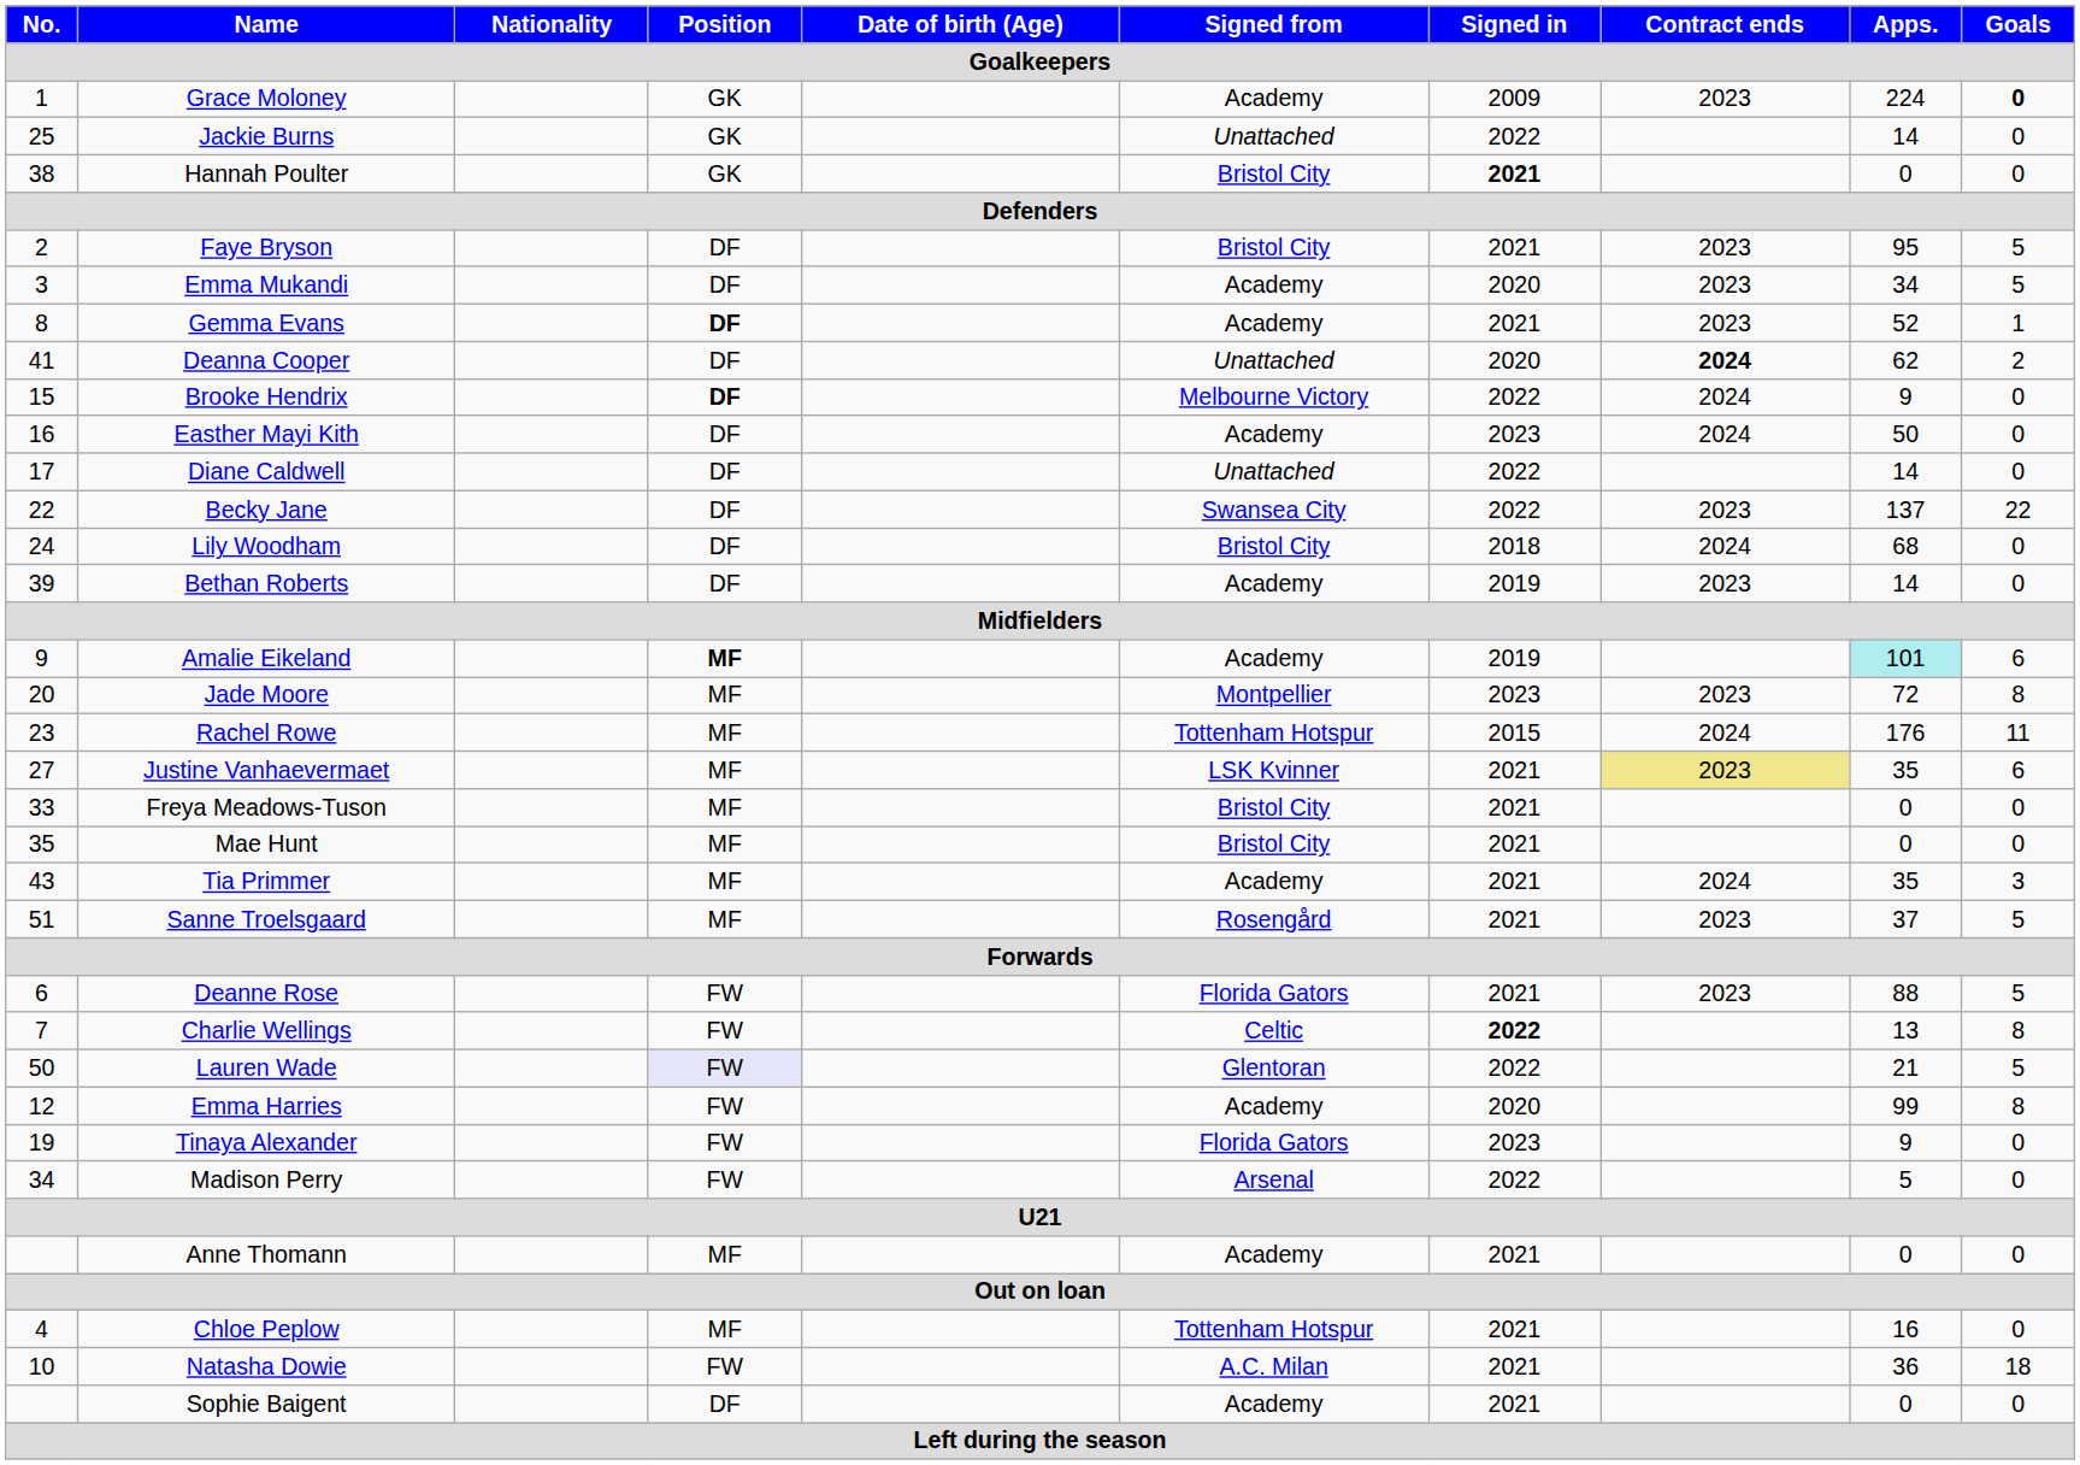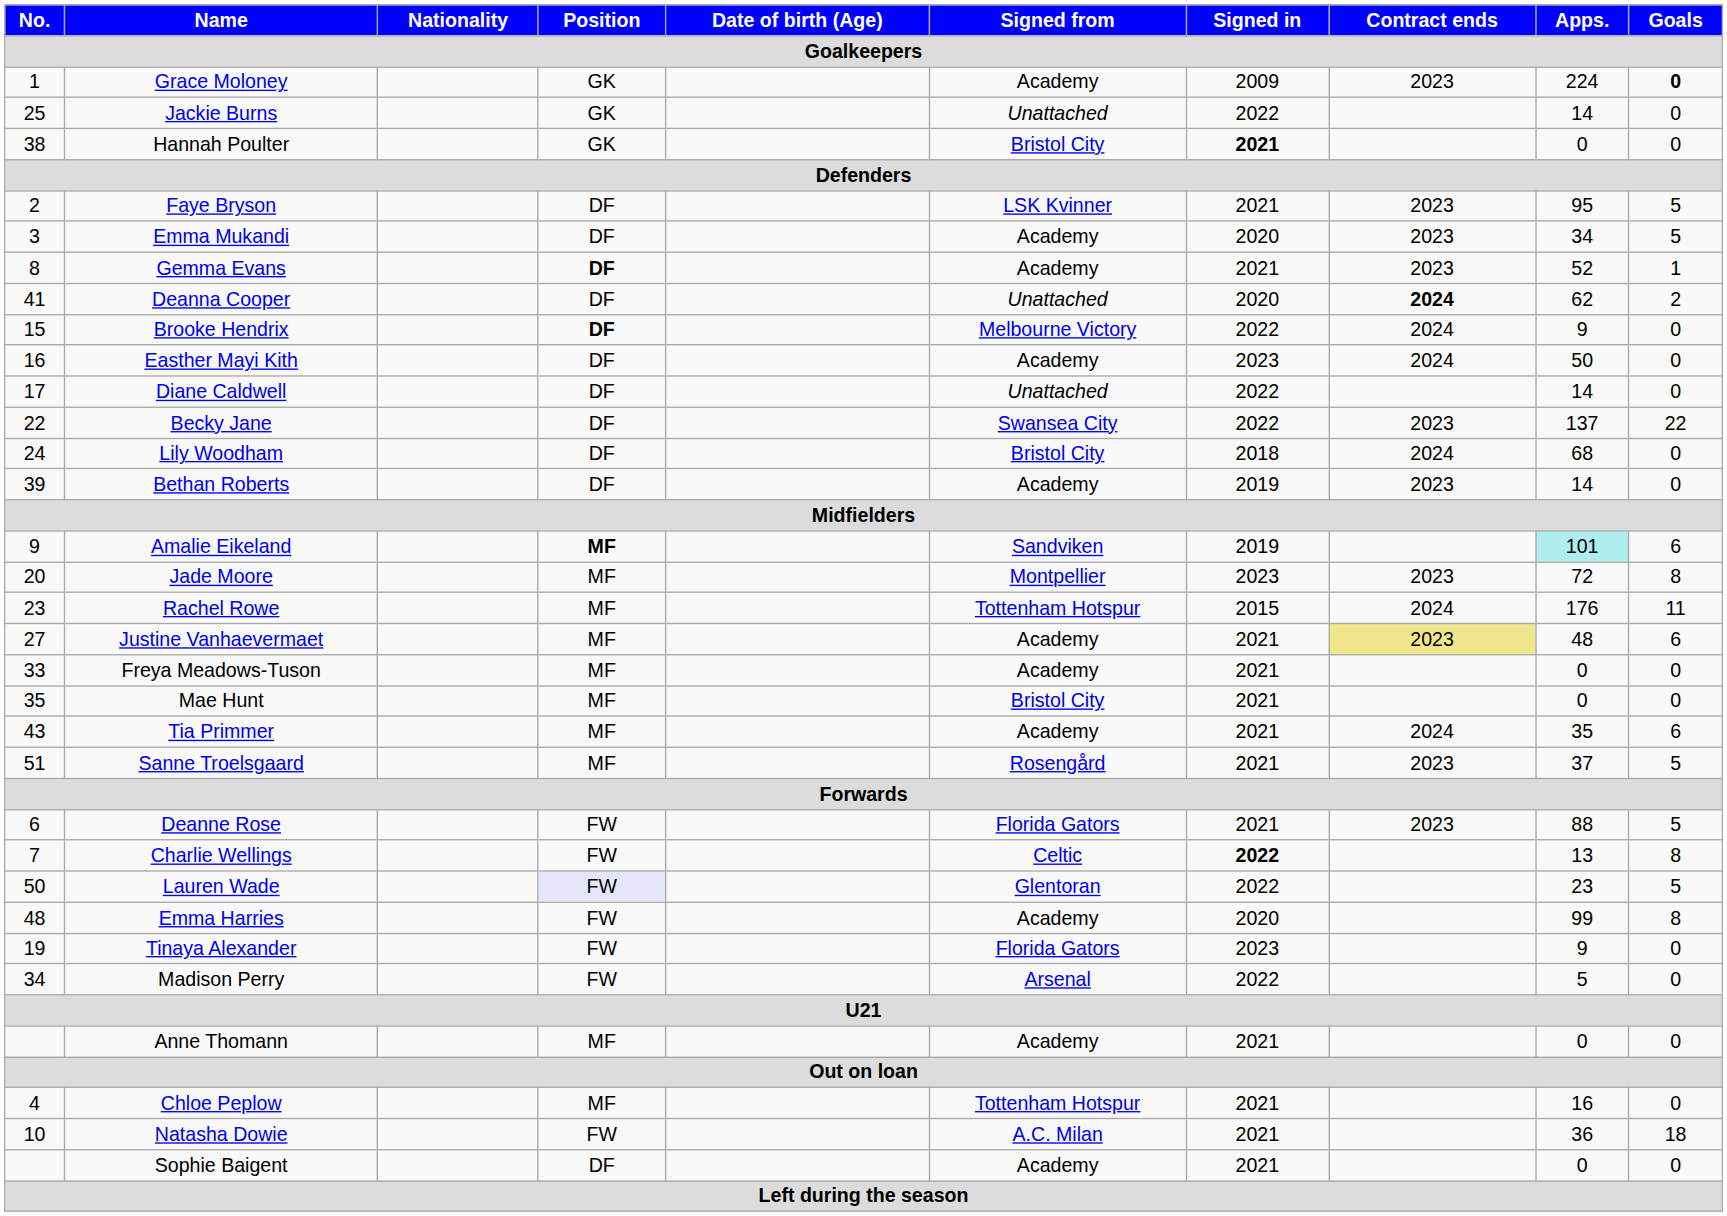 <table class="wikitable"  style="text-align:center; font-size:90%; width:100%;">
 <tr>
 <th style="background:#00f; color:white; text-align:center;">No.</th>
 <th style="background:#00f; color:white; text-align:center;">Name</th>
 <th style="background:#00f; color:white; text-align:center;">Nationality</th>
 <th style="background:#00f; color:white; text-align:center;">Position</th>
 <th style="background:#00f; color:white; text-align:center;">Date of birth (Age)</th>
 <th style="background:#00f; color:white; text-align:center;">Signed from</th>
 <th style="background:#00f; color:white; text-align:center;">Signed in</th>
 <th style="background:#00f; color:white; text-align:center;">Contract ends</th>
 <th style="background:#00f; color:white; text-align:center;">Apps.</th>
 <th style="background:#00f; color:white; text-align:center;">Goals</th>
 </tr>
 <tr>
 <th colspan="11"  style="background:#dcdcdc; text-align:center;">Goalkeepers</th>
 </tr>
 <tr>
 <td>1</td>
 <td><a href='#'>Grace Moloney</a></td>
 <td></td>
 <td>GK</td>
 <td></td>
 <td>Academy</td>
 <td>2009</td>
 <td>2023</td>
 <td>224</td>
 <td><strong>0</strong></td>
 </tr>
 <tr>
 <td>25</td>
 <td><a href='#'>Jackie Burns</a></td>
 <td></td>
 <td>GK</td>
 <td></td>
 <td><em>Unattached</em></td>
 <td>2022</td>
 <td></td>
 <td>14</td>
 <td>0</td>
 </tr>
 <tr>
 <td>38</td>
 <td>Hannah Poulter</td>
 <td></td>
 <td>GK</td>
 <td></td>
 <td><a href='#'>Bristol City</a></td>
 <td><strong>2021</strong></td>
 <td></td>
 <td>0</td>
 <td>0</td>
 </tr>
 <tr>
 <th colspan="11"  style="background:#dcdcdc; text-align:center;">Defenders</th>
 </tr>
 <tr>
 <td>2</td>
 <td><a href='#'>Faye Bryson</a></td>
 <td></td>
 <td>DF</td>
 <td></td>
-<td><a href='#'>Bristol City</a></td>
+<td><a href='#'>LSK Kvinner</a></td>
 <td>2021</td>
 <td>2023</td>
 <td>95</td>
 <td>5</td>
 </tr>
 <tr>
 <td>3</td>
 <td><a href='#'>Emma Mukandi</a></td>
 <td></td>
 <td>DF</td>
 <td></td>
 <td>Academy</td>
 <td>2020</td>
 <td>2023</td>
 <td>34</td>
 <td>5</td>
 </tr>
 <tr>
 <td>8</td>
 <td><a href='#'>Gemma Evans</a></td>
 <td></td>
 <td><strong>DF</strong></td>
 <td></td>
 <td>Academy</td>
 <td>2021</td>
 <td>2023</td>
 <td>52</td>
 <td>1</td>
 </tr>
 <tr>
 <td>41</td>
 <td><a href='#'>Deanna Cooper</a></td>
 <td></td>
 <td>DF</td>
 <td></td>
 <td><em>Unattached</em></td>
 <td>2020</td>
 <td><strong>2024</strong></td>
 <td>62</td>
 <td>2</td>
 </tr>
 <tr>
 <td>15</td>
 <td><a href='#'>Brooke Hendrix</a></td>
 <td></td>
 <td><strong>DF</strong></td>
 <td></td>
 <td><a href='#'>Melbourne Victory</a></td>
 <td>2022</td>
 <td>2024</td>
 <td>9</td>
 <td>0</td>
 </tr>
 <tr>
 <td>16</td>
 <td><a href='#'>Easther Mayi Kith</a></td>
 <td></td>
 <td>DF</td>
 <td></td>
 <td>Academy</td>
 <td>2023</td>
 <td>2024</td>
 <td>50</td>
 <td>0</td>
 </tr>
 <tr>
 <td>17</td>
 <td><a href='#'>Diane Caldwell</a></td>
 <td></td>
 <td>DF</td>
 <td></td>
 <td><em>Unattached</em></td>
 <td>2022</td>
 <td></td>
 <td>14</td>
 <td>0</td>
 </tr>
 <tr>
 <td>22</td>
 <td><a href='#'>Becky Jane</a></td>
 <td></td>
 <td>DF</td>
 <td></td>
 <td><a href='#'>Swansea City</a></td>
 <td>2022</td>
 <td>2023</td>
 <td>137</td>
 <td>22</td>
 </tr>
 <tr>
 <td>24</td>
 <td><a href='#'>Lily Woodham</a></td>
 <td></td>
 <td>DF</td>
 <td></td>
 <td><a href='#'>Bristol City</a></td>
 <td>2018</td>
 <td>2024</td>
 <td>68</td>
 <td>0</td>
 </tr>
 <tr>
 <td>39</td>
 <td><a href='#'>Bethan Roberts</a></td>
 <td></td>
 <td>DF</td>
 <td></td>
 <td>Academy</td>
 <td>2019</td>
 <td>2023</td>
 <td>14</td>
 <td>0</td>
 </tr>
 <tr>
 <th colspan="11"  style="background:#dcdcdc; text-align:center;">Midfielders</th>
 </tr>
 <tr>
 <td>9</td>
 <td><a href='#'>Amalie Eikeland</a></td>
 <td></td>
 <td><strong>MF</strong></td>
 <td></td>
-<td>Academy</td>
+<td><a href='#'>Sandviken</a></td>
 <td>2019</td>
 <td></td>
 <td style="background: paleturquoise;">101</td>
 <td>6</td>
 </tr>
 <tr>
 <td>20</td>
 <td><a href='#'>Jade Moore</a></td>
 <td></td>
 <td>MF</td>
 <td></td>
 <td><a href='#'>Montpellier</a></td>
 <td>2023</td>
 <td>2023</td>
 <td>72</td>
 <td>8</td>
 </tr>
 <tr>
 <td>23</td>
 <td><a href='#'>Rachel Rowe</a></td>
 <td></td>
 <td>MF</td>
 <td></td>
 <td><a href='#'>Tottenham Hotspur</a></td>
 <td>2015</td>
 <td>2024</td>
 <td>176</td>
 <td>11</td>
 </tr>
 <tr>
 <td>27</td>
 <td><a href='#'>Justine Vanhaevermaet</a></td>
 <td></td>
 <td>MF</td>
 <td></td>
-<td><a href='#'>LSK Kvinner</a></td>
+<td>Academy</td>
 <td>2021</td>
 <td style="background: khaki;">2023</td>
-<td>35</td>
+<td>48</td>
 <td>6</td>
 </tr>
 <tr>
 <td>33</td>
 <td>Freya Meadows-Tuson</td>
 <td></td>
 <td>MF</td>
 <td></td>
-<td><a href='#'>Bristol City</a></td>
+<td>Academy</td>
 <td>2021</td>
 <td></td>
 <td>0</td>
 <td>0</td>
 </tr>
 <tr>
 <td>35</td>
 <td>Mae Hunt</td>
 <td></td>
 <td>MF</td>
 <td></td>
 <td><a href='#'>Bristol City</a></td>
 <td>2021</td>
 <td></td>
 <td>0</td>
 <td>0</td>
 </tr>
 <tr>
 <td>43</td>
 <td><a href='#'>Tia Primmer</a></td>
 <td></td>
 <td>MF</td>
 <td></td>
 <td>Academy</td>
 <td>2021</td>
 <td>2024</td>
 <td>35</td>
-<td>3</td>
+<td>6</td>
 </tr>
 <tr>
 <td>51</td>
 <td><a href='#'>Sanne Troelsgaard</a></td>
 <td></td>
 <td>MF</td>
 <td></td>
 <td><a href='#'>Rosengård</a></td>
 <td>2021</td>
 <td>2023</td>
 <td>37</td>
 <td>5</td>
 </tr>
 <tr>
 <th colspan="11"  style="background:#dcdcdc; text-align:center;">Forwards</th>
 </tr>
 <tr>
 <td>6</td>
 <td><a href='#'>Deanne Rose</a></td>
 <td></td>
 <td>FW</td>
 <td></td>
 <td><a href='#'>Florida Gators</a></td>
 <td>2021</td>
 <td>2023</td>
 <td>88</td>
 <td>5</td>
 </tr>
 <tr>
 <td>7</td>
 <td><a href='#'>Charlie Wellings</a></td>
 <td></td>
 <td>FW</td>
 <td></td>
 <td><a href='#'>Celtic</a></td>
 <td><strong>2022</strong></td>
 <td></td>
 <td>13</td>
 <td>8</td>
 </tr>
 <tr>
 <td>50</td>
 <td><a href='#'>Lauren Wade</a></td>
 <td></td>
 <td style="background: lavender;">FW</td>
 <td></td>
 <td><a href='#'>Glentoran</a></td>
 <td>2022</td>
 <td></td>
-<td>21</td>
+<td>23</td>
 <td>5</td>
 </tr>
 <tr>
-<td>12</td>
+<td>48</td>
 <td><a href='#'>Emma Harries</a></td>
 <td></td>
 <td>FW</td>
 <td></td>
 <td>Academy</td>
 <td>2020</td>
 <td></td>
 <td>99</td>
 <td>8</td>
 </tr>
 <tr>
 <td>19</td>
 <td><a href='#'>Tinaya Alexander</a></td>
 <td></td>
 <td>FW</td>
 <td></td>
 <td><a href='#'>Florida Gators</a></td>
 <td>2023</td>
 <td></td>
 <td>9</td>
 <td>0</td>
 </tr>
 <tr>
 <td>34</td>
 <td>Madison Perry</td>
 <td></td>
 <td>FW</td>
 <td></td>
 <td><a href='#'>Arsenal</a></td>
 <td>2022</td>
 <td></td>
 <td>5</td>
 <td>0</td>
 </tr>
 <tr>
 <th colspan="11"  style="background:#dcdcdc; text-align:center;">U21</th>
 </tr>
 <tr>
 <td></td>
 <td>Anne Thomann</td>
 <td></td>
 <td>MF</td>
 <td></td>
 <td>Academy</td>
 <td>2021</td>
 <td></td>
 <td>0</td>
 <td>0</td>
 </tr>
 <tr>
 <th colspan="11"  style="background:#dcdcdc; text-align:center;">Out on loan</th>
 </tr>
 <tr>
 <td>4</td>
 <td><a href='#'>Chloe Peplow</a></td>
 <td></td>
 <td>MF</td>
 <td></td>
 <td><a href='#'>Tottenham Hotspur</a></td>
 <td>2021</td>
 <td></td>
 <td>16</td>
 <td>0</td>
 </tr>
 <tr>
 <td>10</td>
 <td><a href='#'>Natasha Dowie</a></td>
 <td></td>
 <td>FW</td>
 <td></td>
 <td><a href='#'>A.C. Milan</a></td>
 <td>2021</td>
 <td></td>
 <td>36</td>
 <td>18</td>
 </tr>
 <tr>
 <td></td>
 <td>Sophie Baigent</td>
 <td></td>
 <td>DF</td>
 <td></td>
 <td>Academy</td>
 <td>2021</td>
 <td></td>
 <td>0</td>
 <td>0</td>
 </tr>
 <tr>
 <th colspan="11"  style="background:#dcdcdc; text-align:center;">Left during the season</th>
 </tr>
 </table>
